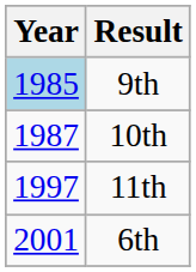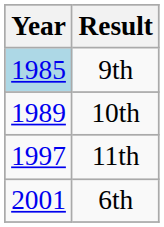 <table class="wikitable" style="text-align:center">
 <tr>
 <th>Year</th>
 <th>Result</th>
 </tr>
 <tr>
 <td style="background: lightblue;"><a href='#'>1985</a></td>
 <td>9th</td>
 </tr>
 <tr>
-<td><a href='#'>1987</a></td>
+<td><a href='#'>1989</a></td>
 <td>10th</td>
 </tr>
 <tr>
 <td><a href='#'>1997</a></td>
 <td>11th</td>
 </tr>
 <tr>
 <td><a href='#'>2001</a></td>
 <td>6th</td>
 </tr>
 </table>
